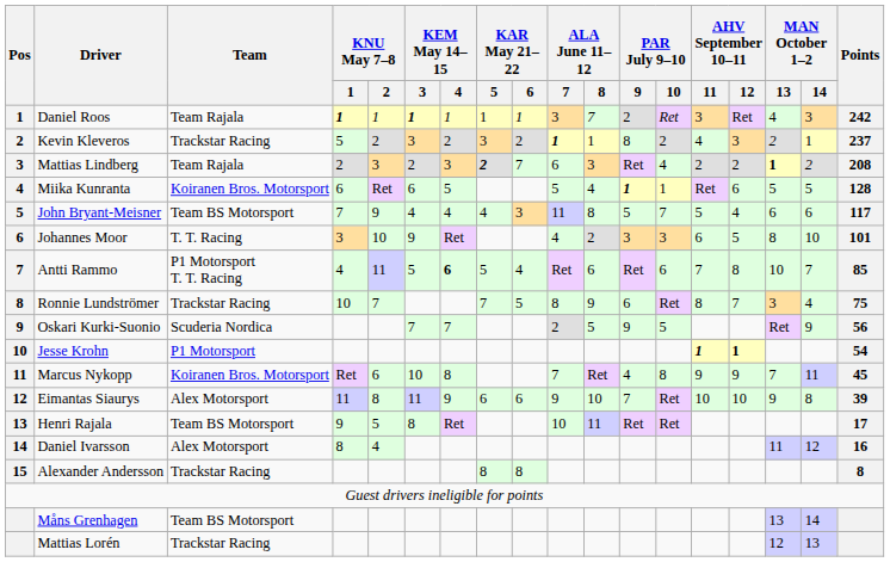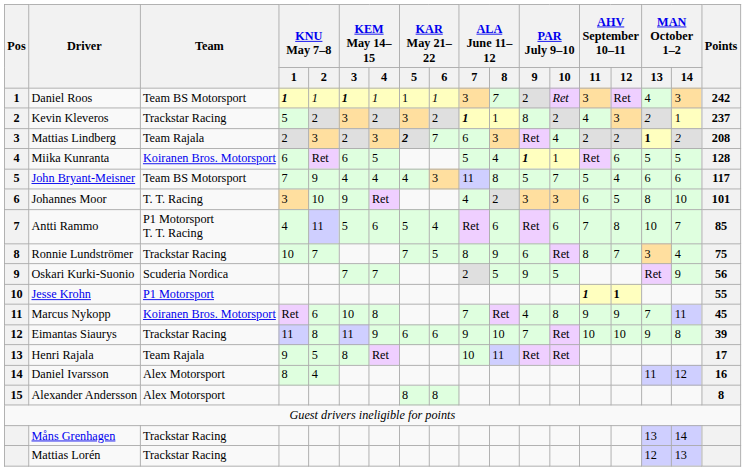 <table class="wikitable" style="font-size:85%">
 <tr>
 <th rowspan=2>Pos</th>
 <th rowspan=2>Driver</th>
 <th rowspan=2>Team</th>
 <th colspan=2><br><a href='#'>KNU</a><br>May 7–8</th>
 <th colspan=2><br><a href='#'>KEM</a><br>May 14–15</th>
 <th colspan=2><br><a href='#'>KAR</a><br>May 21–22</th>
 <th colspan=2><br><a href='#'>ALA</a><br>June 11–12</th>
 <th colspan=2><br><a href='#'>PAR</a><br>July 9–10</th>
 <th colspan=2> <a href='#'>AHV</a><br>September 10–11</th>
 <th colspan=2> <a href='#'>MAN</a><br>October 1–2</th>
 <th rowspan=2>Points</th>
 </tr>
 <tr>
 <th width="27">1</th>
 <th width="27">2</th>
 <th width="27">3</th>
 <th width="27">4</th>
 <th width="27">5</th>
 <th width="27">6</th>
 <th width="27">7</th>
 <th width="27">8</th>
 <th width="27">9</th>
 <th width="27">10</th>
 <th width="27">11</th>
 <th width="27">12</th>
 <th width="27">13</th>
 <th width="27">14</th>
 </tr>
 <tr>
 <th>1</th>
 <td> Daniel Roos</td>
-<td>Team Rajala</td>
+<td>Team BS Motorsport</td>
 <td style="background:#FFFFBF;"><strong><em>1</em></strong></td>
 <td style="background:#FFFFBF;"><em>1</em></td>
 <td style="background:#FFFFBF;"><strong><em>1</em></strong></td>
 <td style="background:#FFFFBF;"><em>1</em></td>
 <td style="background:#FFFFBF;">1</td>
 <td style="background:#FFFFBF;"><em>1</em></td>
 <td style="background:#FFDF9F;">3</td>
 <td style="background:#DFFFDF;"><em>7</em></td>
 <td style="background:#DFDFDF;">2</td>
 <td style="background:#EFCFFF;"><em>Ret</em></td>
 <td style="background:#FFDF9F;">3</td>
 <td style="background:#EFCFFF;">Ret</td>
 <td style="background:#DFFFDF;">4</td>
 <td style="background:#FFDF9F;">3</td>
 <th>242</th>
 </tr>
 <tr>
 <th>2</th>
 <td> Kevin Kleveros</td>
 <td>Trackstar Racing</td>
 <td style="background:#DFFFDF;">5</td>
 <td style="background:#DFDFDF;">2</td>
 <td style="background:#FFDF9F;">3</td>
 <td style="background:#DFDFDF;">2</td>
 <td style="background:#FFDF9F;">3</td>
 <td style="background:#DFDFDF;">2</td>
 <td style="background:#FFFFBF;"><strong><em>1</em></strong></td>
 <td style="background:#FFFFBF;">1</td>
 <td style="background:#DFFFDF;">8</td>
 <td style="background:#DFDFDF;">2</td>
 <td style="background:#DFFFDF;">4</td>
 <td style="background:#FFDF9F;">3</td>
 <td style="background:#DFDFDF;"><em>2</em></td>
 <td style="background:#FFFFBF;">1</td>
 <th>237</th>
 </tr>
 <tr>
 <th>3</th>
 <td> Mattias Lindberg</td>
 <td>Team Rajala</td>
 <td style="background:#DFDFDF;">2</td>
 <td style="background:#FFDF9F;">3</td>
 <td style="background:#DFDFDF;">2</td>
 <td style="background:#FFDF9F;">3</td>
 <td style="background:#DFDFDF;"><strong><em>2</em></strong></td>
 <td style="background:#DFFFDF;">7</td>
 <td style="background:#DFFFDF;">6</td>
 <td style="background:#FFDF9F;">3</td>
 <td style="background:#EFCFFF;">Ret</td>
 <td style="background:#DFFFDF;">4</td>
 <td style="background:#DFDFDF;">2</td>
 <td style="background:#DFDFDF;">2</td>
 <td style="background:#FFFFBF;"><strong>1</strong></td>
 <td style="background:#DFDFDF;"><em>2</em></td>
 <th>208</th>
 </tr>
 <tr>
 <th>4</th>
 <td> Miika Kunranta</td>
 <td><a href='#'>Koiranen Bros. Motorsport</a></td>
 <td style="background:#DFFFDF;">6</td>
 <td style="background:#EFCFFF;">Ret</td>
 <td style="background:#DFFFDF;">6</td>
 <td style="background:#DFFFDF;">5</td>
 <td></td>
 <td></td>
 <td style="background:#DFFFDF;">5</td>
 <td style="background:#DFFFDF;">4</td>
 <td style="background:#FFFFBF;"><strong><em>1</em></strong></td>
 <td style="background:#FFFFBF;">1</td>
 <td style="background:#EFCFFF;">Ret</td>
 <td style="background:#DFFFDF;">6</td>
 <td style="background:#DFFFDF;">5</td>
 <td style="background:#DFFFDF;">5</td>
 <th>128</th>
 </tr>
 <tr>
 <th>5</th>
 <td> <a href='#'>John Bryant-Meisner</a></td>
 <td>Team BS Motorsport</td>
 <td style="background:#DFFFDF;">7</td>
 <td style="background:#DFFFDF;">9</td>
 <td style="background:#DFFFDF;">4</td>
 <td style="background:#DFFFDF;">4</td>
 <td style="background:#DFFFDF;">4</td>
 <td style="background:#FFDF9F;">3</td>
 <td style="background:#CFCFFF;">11</td>
 <td style="background:#DFFFDF;">8</td>
 <td style="background:#DFFFDF;">5</td>
 <td style="background:#DFFFDF;">7</td>
 <td style="background:#DFFFDF;">5</td>
 <td style="background:#DFFFDF;">4</td>
 <td style="background:#DFFFDF;">6</td>
 <td style="background:#DFFFDF;">6</td>
 <th>117</th>
 </tr>
 <tr>
 <th>6</th>
 <td> Johannes Moor</td>
 <td>T. T. Racing</td>
 <td style="background:#FFDF9F;">3</td>
 <td style="background:#DFFFDF;">10</td>
 <td style="background:#DFFFDF;">9</td>
 <td style="background:#EFCFFF;">Ret</td>
 <td></td>
 <td></td>
 <td style="background:#DFFFDF;">4</td>
 <td style="background:#DFDFDF;">2</td>
 <td style="background:#FFDF9F;">3</td>
 <td style="background:#FFDF9F;">3</td>
 <td style="background:#DFFFDF;">6</td>
 <td style="background:#DFFFDF;">5</td>
 <td style="background:#DFFFDF;">8</td>
 <td style="background:#DFFFDF;">10</td>
 <th>101</th>
 </tr>
 <tr>
 <th>7</th>
 <td> Antti Rammo</td>
 <td>P1 Motorsport<br>T. T. Racing</td>
 <td style="background:#DFFFDF;">4</td>
 <td style="background:#CFCFFF;">11</td>
 <td style="background:#DFFFDF;">5</td>
-<td style="background:#DFFFDF;"><strong>6</strong></td>
+<td style="background:#DFFFDF;">6</td>
 <td style="background:#DFFFDF;">5</td>
 <td style="background:#DFFFDF;">4</td>
 <td style="background:#EFCFFF;">Ret</td>
 <td style="background:#DFFFDF;">6</td>
 <td style="background:#EFCFFF;">Ret</td>
 <td style="background:#DFFFDF;">6</td>
 <td style="background:#DFFFDF;">7</td>
 <td style="background:#DFFFDF;">8</td>
 <td style="background:#DFFFDF;">10</td>
 <td style="background:#DFFFDF;">7</td>
 <th>85</th>
 </tr>
 <tr>
 <th>8</th>
 <td> Ronnie Lundströmer</td>
 <td>Trackstar Racing</td>
 <td style="background:#DFFFDF;">10</td>
 <td style="background:#DFFFDF;">7</td>
 <td></td>
 <td></td>
 <td style="background:#DFFFDF;">7</td>
 <td style="background:#DFFFDF;">5</td>
 <td style="background:#DFFFDF;">8</td>
 <td style="background:#DFFFDF;">9</td>
 <td style="background:#DFFFDF;">6</td>
 <td style="background:#EFCFFF;">Ret</td>
 <td style="background:#DFFFDF;">8</td>
 <td style="background:#DFFFDF;">7</td>
 <td style="background:#FFDF9F;">3</td>
 <td style="background:#DFFFDF;">4</td>
 <th>75</th>
 </tr>
 <tr>
 <th>9</th>
 <td> Oskari Kurki-Suonio</td>
 <td>Scuderia Nordica</td>
 <td></td>
 <td></td>
 <td style="background:#DFFFDF;">7</td>
 <td style="background:#DFFFDF;">7</td>
 <td></td>
 <td></td>
 <td style="background:#DFDFDF;">2</td>
 <td style="background:#DFFFDF;">5</td>
 <td style="background:#DFFFDF;">9</td>
 <td style="background:#DFFFDF;">5</td>
 <td></td>
 <td></td>
 <td style="background:#EFCFFF;">Ret</td>
 <td style="background:#DFFFDF;">9</td>
 <th>56</th>
 </tr>
 <tr>
 <th>10</th>
 <td> <a href='#'>Jesse Krohn</a></td>
 <td><a href='#'>P1 Motorsport</a></td>
 <td></td>
 <td></td>
 <td></td>
 <td></td>
 <td></td>
 <td></td>
 <td></td>
 <td></td>
 <td></td>
 <td></td>
 <td style="background:#FFFFBF;"><strong><em>1</em></strong></td>
 <td style="background:#FFFFBF;"><strong>1</strong></td>
 <td></td>
 <td></td>
-<th>54</th>
+<th>55</th>
 </tr>
 <tr>
 <th>11</th>
 <td> Marcus Nykopp</td>
 <td><a href='#'>Koiranen Bros. Motorsport</a></td>
 <td style="background:#EFCFFF;">Ret</td>
 <td style="background:#DFFFDF;">6</td>
 <td style="background:#DFFFDF;">10</td>
 <td style="background:#DFFFDF;">8</td>
 <td></td>
 <td></td>
 <td style="background:#DFFFDF;">7</td>
 <td style="background:#EFCFFF;">Ret</td>
 <td style="background:#DFFFDF;">4</td>
 <td style="background:#DFFFDF;">8</td>
 <td style="background:#DFFFDF;">9</td>
 <td style="background:#DFFFDF;">9</td>
 <td style="background:#DFFFDF;">7</td>
 <td style="background:#CFCFFF;">11</td>
 <th>45</th>
 </tr>
 <tr>
 <th>12</th>
 <td> Eimantas Siaurys</td>
-<td>Alex Motorsport</td>
+<td>Trackstar Racing</td>
 <td style="background:#CFCFFF;">11</td>
 <td style="background:#DFFFDF;">8</td>
 <td style="background:#CFCFFF;">11</td>
 <td style="background:#DFFFDF;">9</td>
 <td style="background:#DFFFDF;">6</td>
 <td style="background:#DFFFDF;">6</td>
 <td style="background:#DFFFDF;">9</td>
 <td style="background:#DFFFDF;">10</td>
 <td style="background:#DFFFDF;">7</td>
 <td style="background:#EFCFFF;">Ret</td>
 <td style="background:#DFFFDF;">10</td>
 <td style="background:#DFFFDF;">10</td>
 <td style="background:#DFFFDF;">9</td>
 <td style="background:#DFFFDF;">8</td>
 <th>39</th>
 </tr>
 <tr>
 <th>13</th>
 <td> Henri Rajala</td>
-<td>Team BS Motorsport</td>
+<td>Team Rajala</td>
 <td style="background:#DFFFDF;">9</td>
 <td style="background:#DFFFDF;">5</td>
 <td style="background:#DFFFDF;">8</td>
 <td style="background:#EFCFFF;">Ret</td>
 <td></td>
 <td></td>
 <td style="background:#DFFFDF;">10</td>
 <td style="background:#CFCFFF;">11</td>
 <td style="background:#EFCFFF;">Ret</td>
 <td style="background:#EFCFFF;">Ret</td>
 <td></td>
 <td></td>
 <td></td>
 <td></td>
 <th>17</th>
 </tr>
 <tr>
 <th>14</th>
 <td> Daniel Ivarsson</td>
 <td>Alex Motorsport</td>
 <td style="background:#DFFFDF;">8</td>
 <td style="background:#DFFFDF;">4</td>
 <td></td>
 <td></td>
 <td></td>
 <td></td>
 <td></td>
 <td></td>
 <td></td>
 <td></td>
 <td></td>
 <td></td>
 <td style="background:#CFCFFF;">11</td>
 <td style="background:#CFCFFF;">12</td>
 <th>16</th>
 </tr>
 <tr>
 <th>15</th>
 <td> Alexander Andersson</td>
-<td>Trackstar Racing</td>
+<td>Alex Motorsport</td>
 <td></td>
 <td></td>
 <td></td>
 <td></td>
 <td style="background:#DFFFDF;">8</td>
 <td style="background:#DFFFDF;">8</td>
 <td></td>
 <td></td>
 <td></td>
 <td></td>
 <td></td>
 <td></td>
 <td></td>
 <td></td>
 <th>8</th>
 </tr>
 <tr>
 <td colspan=18 align=center><em>Guest drivers ineligible for points</em></td>
 </tr>
 <tr>
 <th></th>
 <td> <a href='#'>Måns Grenhagen</a></td>
-<td>Team BS Motorsport</td>
+<td>Trackstar Racing</td>
 <td></td>
 <td></td>
 <td></td>
 <td></td>
 <td></td>
 <td></td>
 <td></td>
 <td></td>
 <td></td>
 <td></td>
 <td></td>
 <td></td>
 <td style="background:#CFCFFF;">13</td>
 <td style="background:#CFCFFF;">14</td>
 <th></th>
 </tr>
 <tr>
 <th></th>
 <td> Mattias Lorén</td>
 <td>Trackstar Racing</td>
 <td></td>
 <td></td>
 <td></td>
 <td></td>
 <td></td>
 <td></td>
 <td></td>
 <td></td>
 <td></td>
 <td></td>
 <td></td>
 <td></td>
 <td style="background:#CFCFFF;">12</td>
 <td style="background:#CFCFFF;">13</td>
 <th></th>
 </tr>
 </table>
